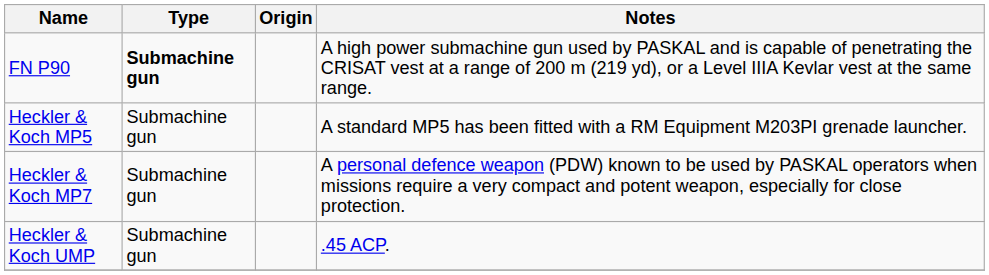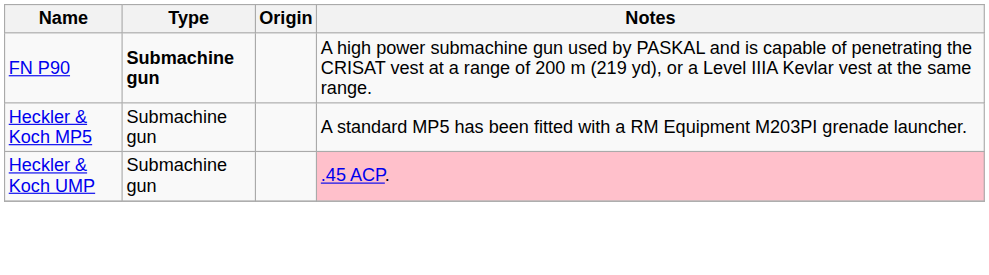 <table class="wikitable" ; text-align:"center;">
 <tr>
 <th>Name</th>
 <th>Type</th>
 <th>Origin</th>
 <th>Notes</th>
 </tr>
 <tr>
 <td><a href='#'>FN P90</a></td>
 <td><strong>Submachine gun</strong></td>
 <td></td>
 <td>A high power submachine gun used by PASKAL and is capable of penetrating the CRISAT vest at a range of 200 m (219 yd), or a Level IIIA Kevlar vest at the same range.</td>
 </tr>
 <tr>
 <td><a href='#'>Heckler & Koch MP5</a></td>
 <td>Submachine gun</td>
 <td></td>
 <td>A standard MP5 has been fitted with a RM Equipment M203PI grenade launcher.</td>
 </tr>
 <tr>
-<td><a href='#'>Heckler & Koch MP7</a></td>
-<td>Submachine gun</td>
-<td></td>
-<td>A <a href='#'>personal defence weapon</a> (PDW) known to be used by PASKAL operators when missions require a very compact and potent weapon, especially for close protection.</td>
-</tr>
-<tr>
 <td><a href='#'>Heckler & Koch UMP</a></td>
 <td>Submachine gun</td>
 <td></td>
-<td><a href='#'>.45 ACP</a>.</td>
+<td style="background: pink;"><a href='#'>.45 ACP</a>.</td>
 </tr>
 <tr>
 </tr>
 </table>
